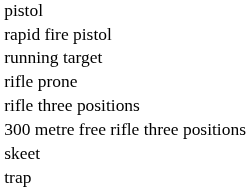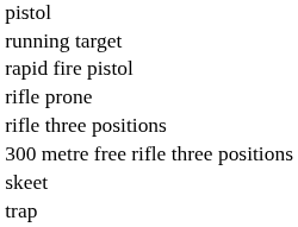 <table>
 <tr>
 <td>pistol <br></td>
 <td></td>
 <td></td>
 <td></td>
 </tr>
 <tr>
-<td>rapid fire pistol <br></td>
+<td>running target <br></td>
 <td></td>
 <td></td>
 <td></td>
 </tr>
 <tr>
-<td>running target <br></td>
+<td>rapid fire pistol <br></td>
 <td></td>
 <td></td>
 <td></td>
 </tr>
 <tr>
 <td>rifle prone <br></td>
 <td></td>
 <td></td>
 <td></td>
 </tr>
 <tr>
 <td>rifle three positions <br></td>
 <td></td>
 <td></td>
 <td></td>
 </tr>
 <tr>
 <td>300 metre free rifle three positions <br></td>
 <td></td>
 <td></td>
 <td></td>
 </tr>
 <tr>
 <td>skeet <br></td>
 <td></td>
 <td></td>
 <td></td>
 </tr>
 <tr>
 <td>trap <br></td>
 <td></td>
 <td></td>
 <td></td>
 </tr>
 <tr>
 </tr>
 </table>
